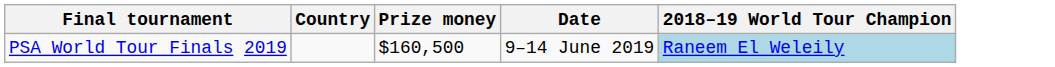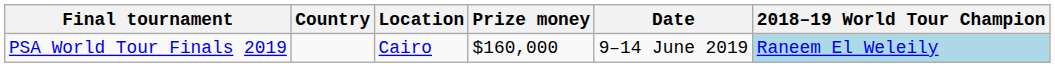 <table class=wikitable>
 <tr>
 <th>Final tournament</th>
 <th>Country</th>
+<th>Location</th>
 <th>Prize money</th>
 <th>Date</th>
 <th>2018–19 World Tour Champion</th>
 </tr>
 <tr>
 <td><a href='#'>PSA World Tour Finals</a> <a href='#'>2019</a></td>
 <td></td>
-<td>$160,500</td>
+<td><a href='#'>Cairo</a></td>
+<td>$160,000</td>
 <td>9–14 June 2019</td>
 <td style="background: lightblue;"> <a href='#'>Raneem El Weleily</a></td>
 </tr>
 </table>
